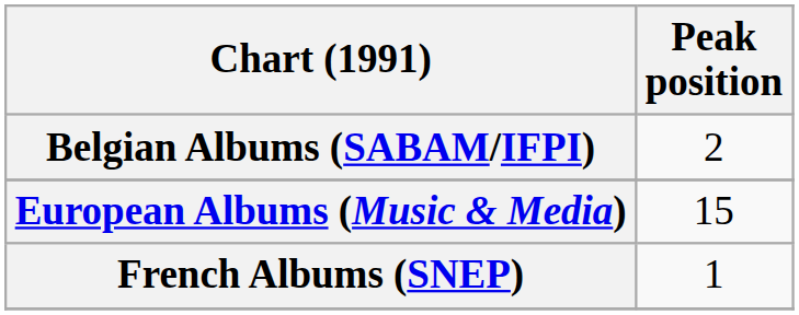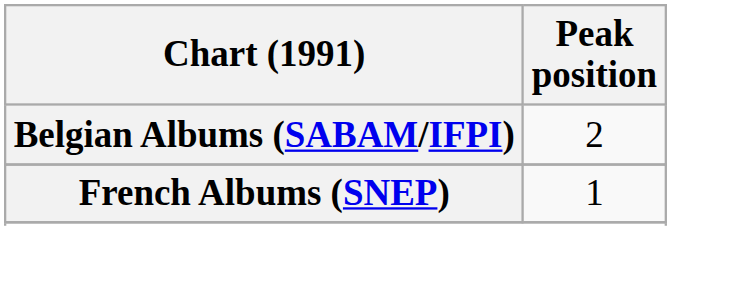 <table class="wikitable sortable plainrowheaders" style="text-align:center">
 <tr>
 <th scope="col">Chart (1991)</th>
 <th scope="col">Peak<br>position</th>
 </tr>
 <tr>
 <th scope="row">Belgian Albums (<a href='#'>SABAM</a>/<a href='#'>IFPI</a>)</th>
 <td>2</td>
 </tr>
 <tr>
 </tr>
 <tr>
-<th scope="row"><a href='#'>European Albums</a> (<em><a href='#'>Music & Media</a></em>)</th>
-<td>15</td>
-</tr>
-<tr>
 <th scope="row">French Albums (<a href='#'>SNEP</a>)</th>
 <td>1</td>
 </tr>
 <tr>
 </tr>
 <tr>
 </tr>
 <tr>
 </tr>
 </table>
